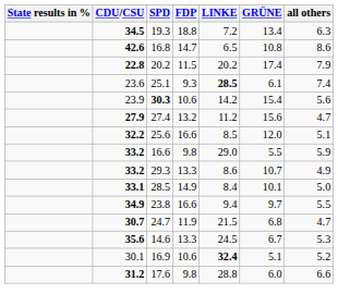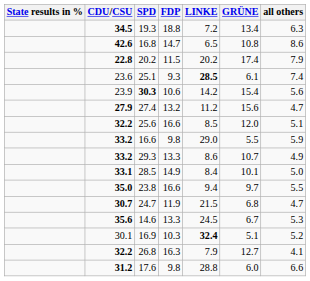 <table class="wikitable sortable" style="text-align:right">
 <tr>
 <th><a href='#'>State</a> results in %</th>
 <th><a href='#'>CDU</a>/<a href='#'>CSU</a></th>
 <th><a href='#'>SPD</a></th>
 <th><a href='#'>FDP</a></th>
 <th><a href='#'>LINKE</a></th>
 <th><a href='#'>GRÜNE</a></th>
 <th>all others</th>
 </tr>
 <tr>
 <td align="left"></td>
 <td><strong>34.5</strong></td>
 <td>19.3</td>
 <td>18.8</td>
 <td>7.2</td>
 <td>13.4</td>
 <td>6.3</td>
 </tr>
 <tr>
 <td align="left"></td>
 <td><strong>42.6</strong></td>
 <td>16.8</td>
 <td>14.7</td>
 <td>6.5</td>
 <td>10.8</td>
 <td>8.6</td>
 </tr>
 <tr>
 <td align="left"></td>
 <td><strong>22.8</strong></td>
 <td>20.2</td>
 <td>11.5</td>
 <td>20.2</td>
 <td>17.4</td>
 <td>7.9</td>
 </tr>
 <tr>
 <td align="left"></td>
 <td>23.6</td>
 <td>25.1</td>
 <td>9.3</td>
 <td><strong>28.5</strong></td>
 <td>6.1</td>
 <td>7.4</td>
 </tr>
 <tr>
 <td align="left"></td>
 <td>23.9</td>
 <td><strong>30.3</strong></td>
 <td>10.6</td>
 <td>14.2</td>
 <td>15.4</td>
 <td>5.6</td>
 </tr>
 <tr>
 <td align="left"></td>
 <td><strong>27.9</strong></td>
 <td>27.4</td>
 <td>13.2</td>
 <td>11.2</td>
 <td>15.6</td>
 <td>4.7</td>
 </tr>
 <tr>
 <td align="left"></td>
 <td><strong>32.2</strong></td>
 <td>25.6</td>
 <td>16.6</td>
 <td>8.5</td>
 <td>12.0</td>
 <td>5.1</td>
 </tr>
 <tr>
 <td align="left"></td>
 <td><strong>33.2</strong></td>
 <td>16.6</td>
 <td>9.8</td>
 <td>29.0</td>
 <td>5.5</td>
 <td>5.9</td>
 </tr>
 <tr>
 <td align="left"></td>
 <td><strong>33.2</strong></td>
 <td>29.3</td>
 <td>13.3</td>
 <td>8.6</td>
 <td>10.7</td>
 <td>4.9</td>
 </tr>
 <tr>
 <td align="left"></td>
 <td><strong>33.1</strong></td>
 <td>28.5</td>
 <td>14.9</td>
 <td>8.4</td>
 <td>10.1</td>
 <td>5.0</td>
 </tr>
 <tr>
 <td align="left"></td>
-<td><strong>34.9</strong></td>
+<td><strong>35.0</strong></td>
 <td>23.8</td>
 <td>16.6</td>
 <td>9.4</td>
 <td>9.7</td>
 <td>5.5</td>
 </tr>
 <tr>
 <td align="left"></td>
 <td><strong>30.7</strong></td>
 <td>24.7</td>
 <td>11.9</td>
 <td>21.5</td>
 <td>6.8</td>
 <td>4.7</td>
 </tr>
 <tr>
 <td align="left"></td>
 <td><strong>35.6</strong></td>
 <td>14.6</td>
 <td>13.3</td>
 <td>24.5</td>
 <td>6.7</td>
 <td>5.3</td>
 </tr>
 <tr>
 <td align="left"></td>
 <td>30.1</td>
 <td>16.9</td>
-<td>10.6</td>
+<td>10.3</td>
 <td><strong>32.4</strong></td>
 <td>5.1</td>
 <td>5.2</td>
+</tr>
+<tr>
+<td align="left"></td>
+<td><strong>32.2</strong></td>
+<td>26.8</td>
+<td>16.3</td>
+<td>7.9</td>
+<td>12.7</td>
+<td>4.1</td>
 </tr>
 <tr>
 <td align="left"></td>
 <td><strong>31.2</strong></td>
 <td>17.6</td>
 <td>9.8</td>
 <td>28.8</td>
 <td>6.0</td>
 <td>6.6</td>
 </tr>
 </table>
